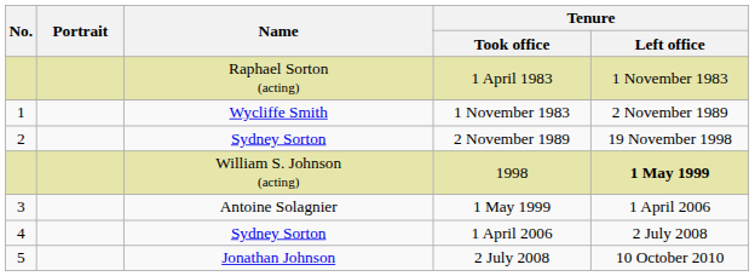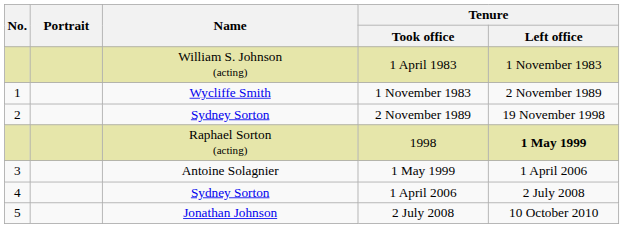 <table class="wikitable" style="clear:right; text-align:center">
 <tr>
 <th scope="col" style="width:20px;" rowspan="2">No.</th>
 <th scope="col"  style="width:80px; text-align:center;" rowspan="2">Portrait</th>
 <th scope="col" style="width:300px;" rowspan="2">Name</th>
 <th scope="col" style="width:300px;" colspan="2">Tenure</th>
 </tr>
 <tr>
 <th scope="col" style="width:150px;">Took office</th>
 <th scope="col" style="width:150px;">Left office</th>
 </tr>
 <tr>
 <th style="background: #E6E6AA;"></th>
 <td bgcolor=#E6E6AA></td>
-<td bgcolor=#E6E6AA>Raphael Sorton<br><small>(acting)</small></td>
+<td bgcolor=#E6E6AA>William S. Johnson<br><small>(acting)</small></td>
 <td bgcolor=#E6E6AA>1 April 1983</td>
 <td bgcolor=#E6E6AA>1 November 1983</td>
 </tr>
 <tr>
 <td>1</td>
 <td style="text-align: center;"></td>
 <td><a href='#'>Wycliffe Smith</a></td>
 <td>1 November 1983</td>
 <td>2 November 1989</td>
 </tr>
 <tr>
 <td>2</td>
 <td style="text-align: center;"></td>
 <td><a href='#'>Sydney Sorton</a></td>
 <td>2 November 1989</td>
 <td>19 November 1998</td>
 </tr>
 <tr>
 <th style="background: #E6E6AA;"></th>
 <td bgcolor=#E6E6AA></td>
-<td bgcolor=#E6E6AA>William S. Johnson<br><small>(acting)</small></td>
+<td bgcolor=#E6E6AA>Raphael Sorton<br><small>(acting)</small></td>
 <td bgcolor=#E6E6AA>1998</td>
 <td bgcolor=#E6E6AA><strong>1 May 1999</strong></td>
 </tr>
 <tr>
 <td>3</td>
 <td style="text-align: center;"></td>
 <td>Antoine Solagnier</td>
 <td>1 May 1999</td>
 <td>1 April 2006</td>
 </tr>
 <tr>
 <td>4</td>
 <td style="text-align: center;"></td>
 <td><a href='#'>Sydney Sorton</a></td>
 <td>1 April 2006</td>
 <td>2 July 2008</td>
 </tr>
 <tr>
 <td>5</td>
 <td style="text-align: center;"></td>
 <td><a href='#'>Jonathan Johnson</a></td>
 <td>2 July 2008</td>
 <td>10 October 2010</td>
 </tr>
 </table>
